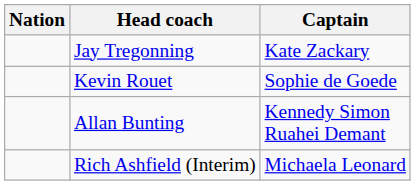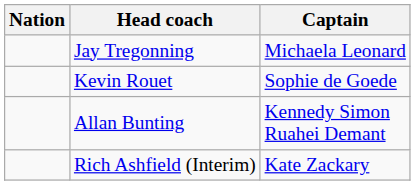 <table class="wikitable">
 <tr>
 <th>Nation</th>
 <th>Head coach</th>
 <th>Captain</th>
 </tr>
 <tr>
 <td></td>
 <td> <a href='#'>Jay Tregonning</a></td>
-<td><a href='#'>Kate Zackary</a></td>
+<td><a href='#'>Michaela Leonard</a></td>
 </tr>
 <tr>
 <td></td>
 <td> <a href='#'>Kevin Rouet</a></td>
 <td><a href='#'>Sophie de Goede</a></td>
 </tr>
 <tr>
 <td></td>
 <td> <a href='#'>Allan Bunting</a></td>
 <td><a href='#'>Kennedy Simon</a><br><a href='#'>Ruahei Demant</a></td>
 </tr>
 <tr>
 <td></td>
 <td> <a href='#'>Rich Ashfield</a> (Interim)</td>
-<td><a href='#'>Michaela Leonard</a></td>
+<td><a href='#'>Kate Zackary</a></td>
 </tr>
 </table>
